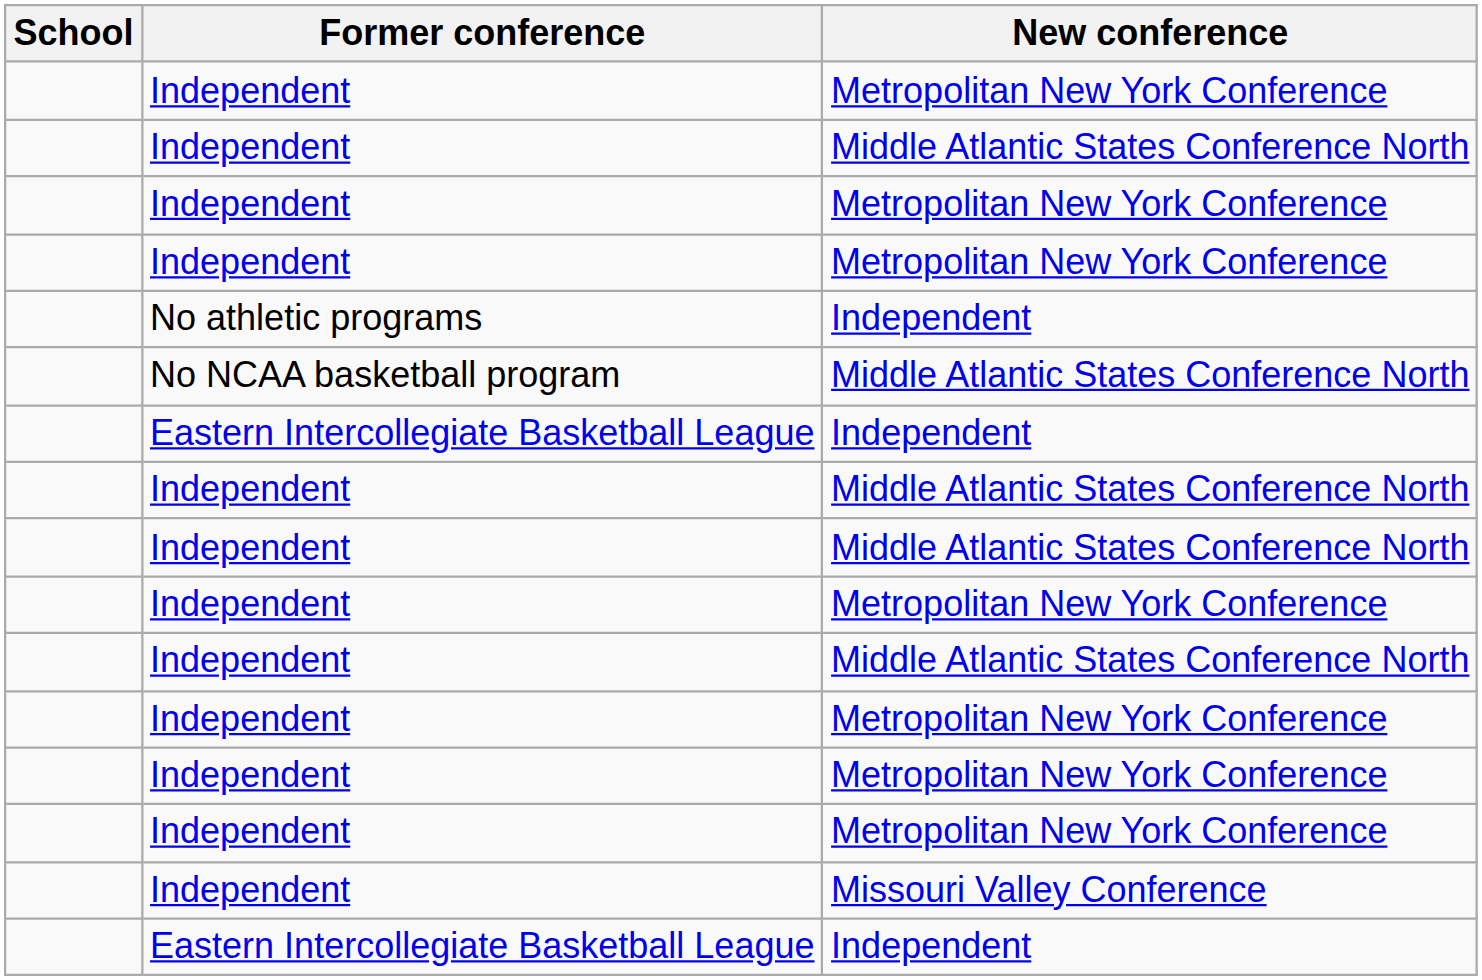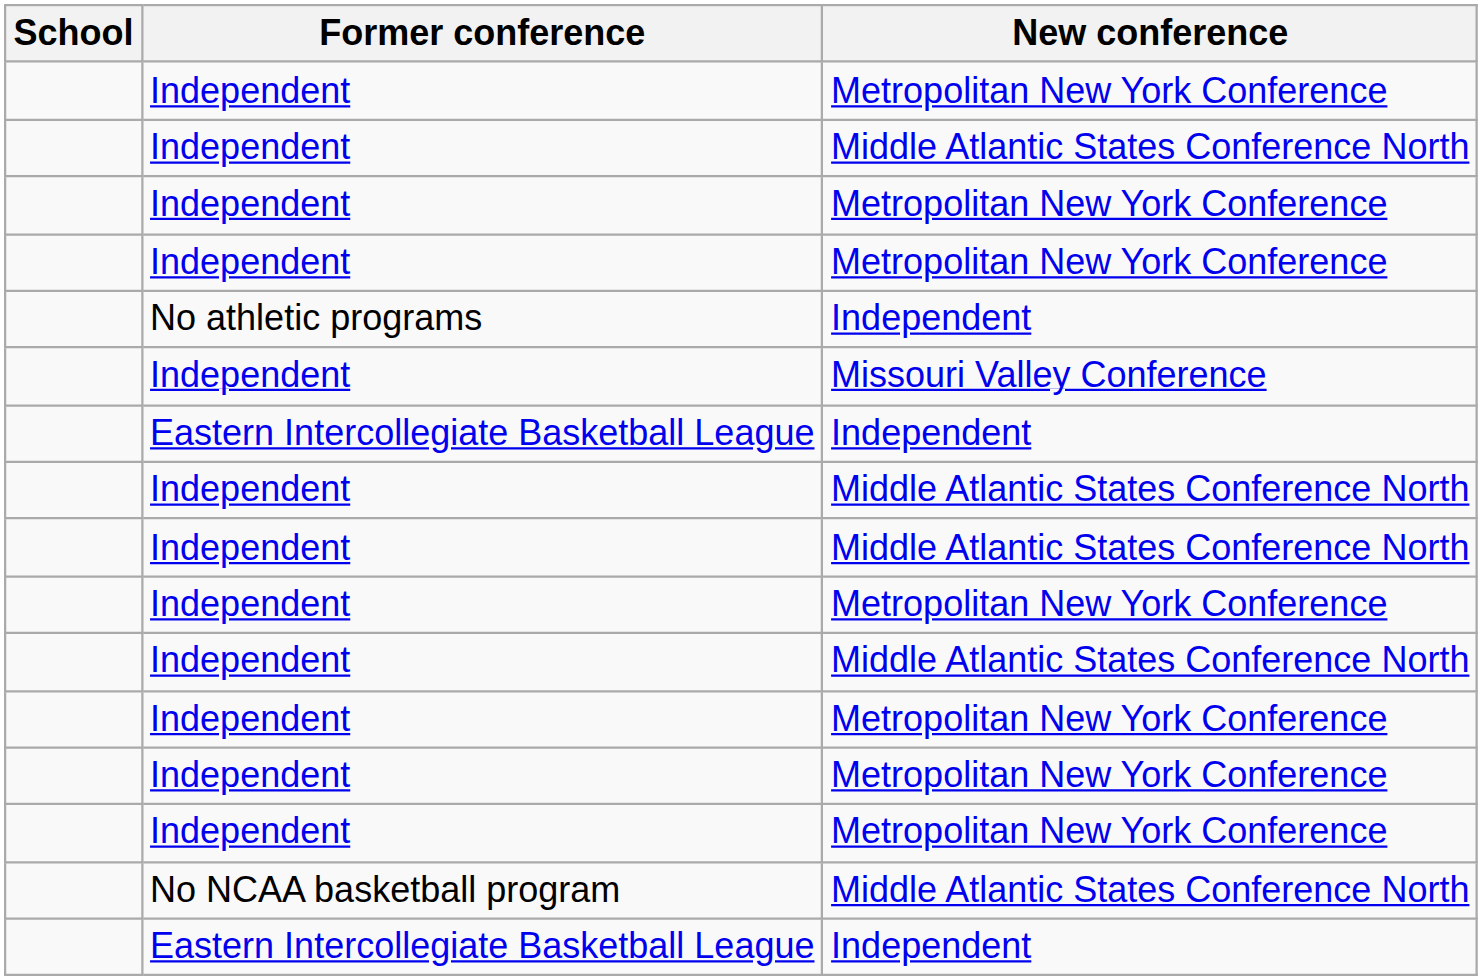 <table class="wikitable sortable">
 <tr>
 <th>School</th>
 <th>Former conference</th>
 <th>New conference</th>
 </tr>
 <tr>
 <td></td>
 <td><a href='#'>Independent</a></td>
 <td><a href='#'>Metropolitan New York Conference</a></td>
 </tr>
 <tr>
 <td></td>
 <td><a href='#'>Independent</a></td>
 <td><a href='#'>Middle Atlantic States Conference North</a></td>
 </tr>
 <tr>
 <td></td>
 <td><a href='#'>Independent</a></td>
 <td><a href='#'>Metropolitan New York Conference</a></td>
 </tr>
 <tr>
 <td></td>
 <td><a href='#'>Independent</a></td>
 <td><a href='#'>Metropolitan New York Conference</a></td>
 </tr>
 <tr>
 <td></td>
 <td>No athletic programs</td>
 <td><a href='#'>Independent</a></td>
 </tr>
 <tr>
 <td></td>
-<td>No NCAA basketball program</td>
-<td><a href='#'>Middle Atlantic States Conference North</a></td>
+<td><a href='#'>Independent</a></td>
+<td><a href='#'>Missouri Valley Conference</a></td>
 </tr>
 <tr>
 <td></td>
 <td><a href='#'>Eastern Intercollegiate Basketball League</a></td>
 <td><a href='#'>Independent</a></td>
 </tr>
 <tr>
 <td></td>
 <td><a href='#'>Independent</a></td>
 <td><a href='#'>Middle Atlantic States Conference North</a></td>
 </tr>
 <tr>
 <td></td>
 <td><a href='#'>Independent</a></td>
 <td><a href='#'>Middle Atlantic States Conference North</a></td>
 </tr>
 <tr>
 <td></td>
 <td><a href='#'>Independent</a></td>
 <td><a href='#'>Metropolitan New York Conference</a></td>
 </tr>
 <tr>
 <td></td>
 <td><a href='#'>Independent</a></td>
 <td><a href='#'>Middle Atlantic States Conference North</a></td>
 </tr>
 <tr>
 <td></td>
 <td><a href='#'>Independent</a></td>
 <td><a href='#'>Metropolitan New York Conference</a></td>
 </tr>
 <tr>
 <td></td>
 <td><a href='#'>Independent</a></td>
 <td><a href='#'>Metropolitan New York Conference</a></td>
 </tr>
 <tr>
 <td></td>
 <td><a href='#'>Independent</a></td>
 <td><a href='#'>Metropolitan New York Conference</a></td>
 </tr>
 <tr>
 <td></td>
-<td><a href='#'>Independent</a></td>
-<td><a href='#'>Missouri Valley Conference</a></td>
+<td>No NCAA basketball program</td>
+<td><a href='#'>Middle Atlantic States Conference North</a></td>
 </tr>
 <tr>
 <td></td>
 <td><a href='#'>Eastern Intercollegiate Basketball League</a></td>
 <td><a href='#'>Independent</a></td>
 </tr>
 </table>
